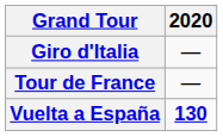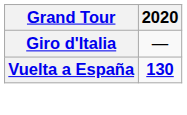 <table class="wikitable plainrowheaders">
 <tr>
 <th scope="col"><a href='#'>Grand Tour</a></th>
 <th scope="col">2020</th>
 </tr>
 <tr style="text-align:center;">
 <th scope="row"> <a href='#'>Giro d'Italia</a></th>
 <td>—</td>
 </tr>
 <tr style="text-align:center;">
-<th scope="row"> <a href='#'>Tour de France</a></th>
-<td>—</td>
-</tr>
-<tr style="text-align:center;">
 <th scope="row"> <a href='#'>Vuelta a España</a></th>
 <td><strong><a href='#'>130</a></strong></td>
 </tr>
 </table>
